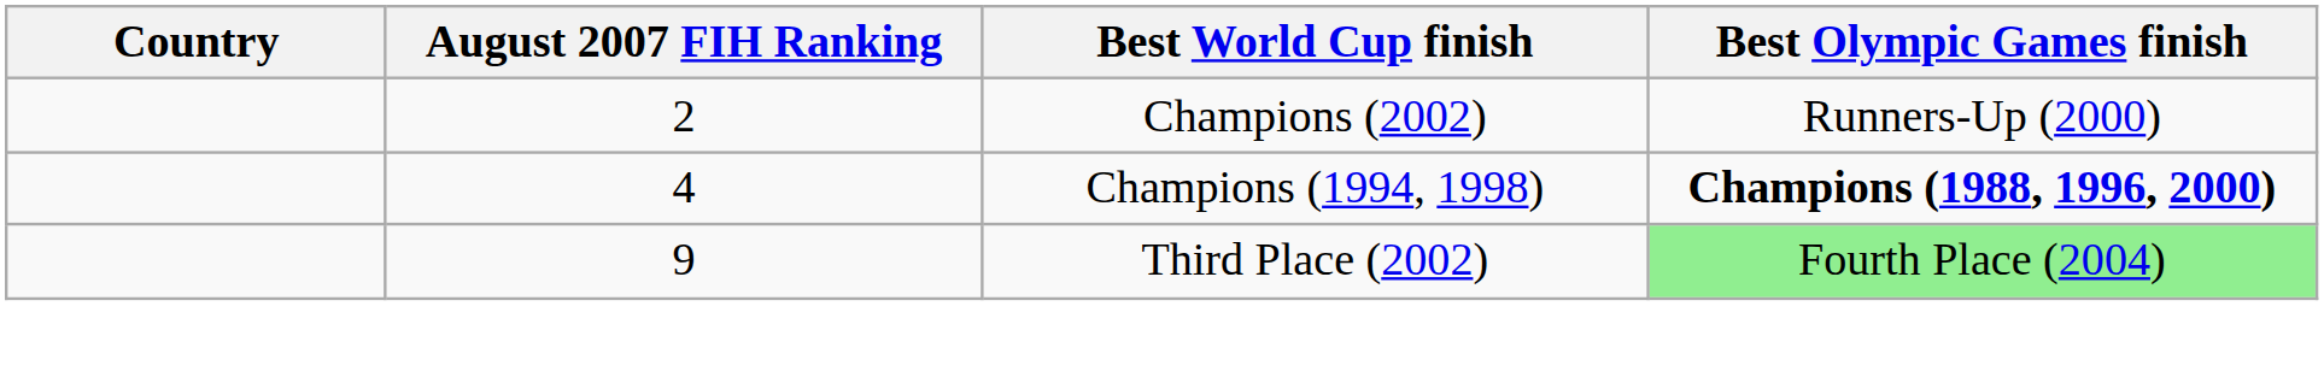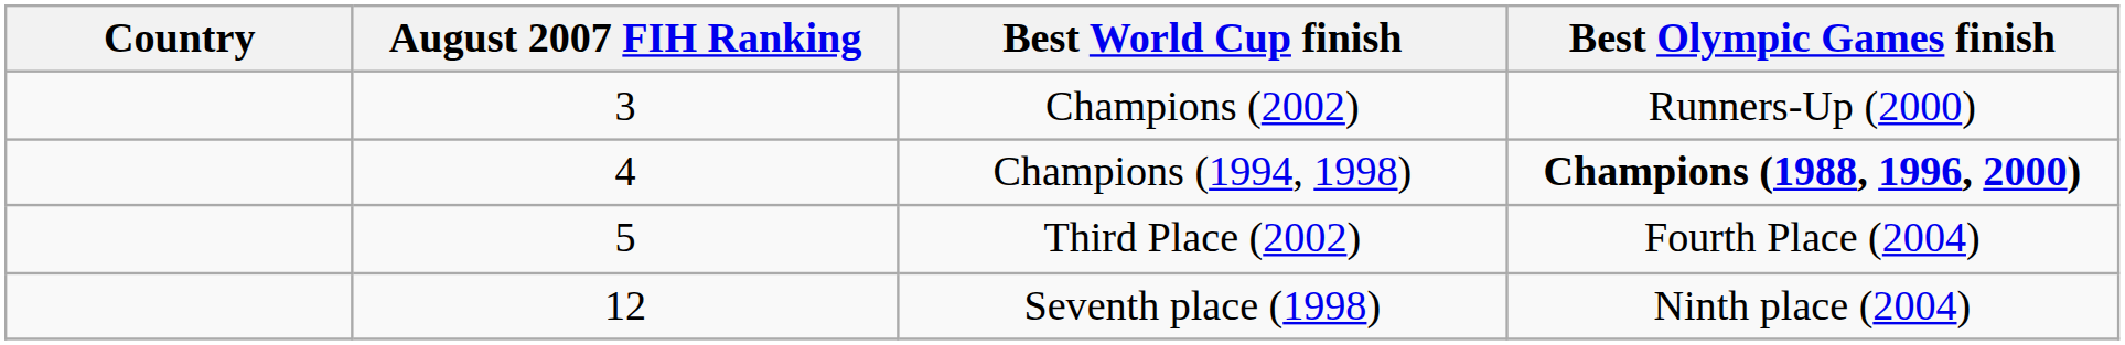 <table class="wikitable">
 <tr>
 <th style="width:125px;">Country</th>
 <th style="width:200px;">August 2007 <a href='#'>FIH Ranking</a></th>
 <th style="width:225px;">Best <a href='#'>World Cup</a> finish</th>
 <th style="width:225px;">Best <a href='#'>Olympic Games</a> finish</th>
 </tr>
 <tr style="text-align:center;">
 <td style="text-align:left;"></td>
-<td>2</td>
+<td>3</td>
 <td>Champions (<a href='#'>2002</a>)</td>
 <td>Runners-Up (<a href='#'>2000</a>)</td>
 </tr>
 <tr style="text-align:center;">
 <td style="text-align:left;"></td>
 <td>4</td>
 <td>Champions (<a href='#'>1994</a>, <a href='#'>1998</a>)</td>
 <td><strong>Champions (<a href='#'>1988</a>, <a href='#'>1996</a>, <a href='#'>2000</a>)</strong></td>
 </tr>
 <tr style="text-align:center;">
 <td style="text-align:left;"></td>
-<td>9</td>
+<td>5</td>
 <td>Third Place (<a href='#'>2002</a>)</td>
-<td style="background: lightgreen;">Fourth Place (<a href='#'>2004</a>)</td>
+<td>Fourth Place (<a href='#'>2004</a>)</td>
+</tr>
+<tr style="text-align:center;">
+<td style="text-align:left;"></td>
+<td>12</td>
+<td>Seventh place (<a href='#'>1998</a>)</td>
+<td>Ninth place (<a href='#'>2004</a>)</td>
 </tr>
 </table>
